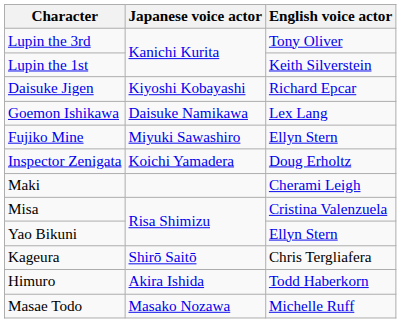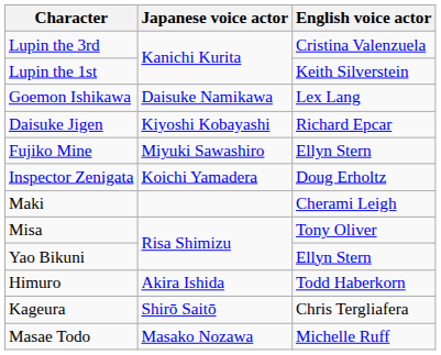 <table class="wikitable">
 <tr>
 <th>Character</th>
 <th>Japanese voice actor</th>
 <th>English voice actor</th>
 </tr>
 <tr>
 <td><a href='#'>Lupin the 3rd</a></td>
 <td rowspan="2"><a href='#'>Kanichi Kurita</a></td>
-<td><a href='#'>Tony Oliver</a></td>
+<td><a href='#'>Cristina Valenzuela</a></td>
 </tr>
 <tr>
 <td><a href='#'>Lupin the 1st</a></td>
 <td><a href='#'>Keith Silverstein</a></td>
 </tr>
 <tr>
+<td><a href='#'>Goemon Ishikawa</a></td>
+<td><a href='#'>Daisuke Namikawa</a></td>
+<td><a href='#'>Lex Lang</a></td>
+</tr>
+<tr>
 <td><a href='#'>Daisuke Jigen</a></td>
 <td><a href='#'>Kiyoshi Kobayashi</a></td>
 <td><a href='#'>Richard Epcar</a></td>
-</tr>
-<tr>
-<td><a href='#'>Goemon Ishikawa</a></td>
-<td><a href='#'>Daisuke Namikawa</a></td>
-<td><a href='#'>Lex Lang</a></td>
 </tr>
 <tr>
 <td><a href='#'>Fujiko Mine</a></td>
 <td><a href='#'>Miyuki Sawashiro</a></td>
 <td><a href='#'>Ellyn Stern</a></td>
 </tr>
 <tr>
 <td><a href='#'>Inspector Zenigata</a></td>
 <td><a href='#'>Koichi Yamadera</a></td>
 <td><a href='#'>Doug Erholtz</a></td>
 </tr>
 <tr>
 <td>Maki</td>
 <td></td>
 <td><a href='#'>Cherami Leigh</a></td>
 </tr>
 <tr>
 <td>Misa</td>
 <td rowspan="2"><a href='#'>Risa Shimizu</a></td>
-<td><a href='#'>Cristina Valenzuela</a></td>
+<td><a href='#'>Tony Oliver</a></td>
 </tr>
 <tr>
 <td>Yao Bikuni</td>
 <td><a href='#'>Ellyn Stern</a></td>
+</tr>
+<tr>
+<td>Himuro</td>
+<td><a href='#'>Akira Ishida</a></td>
+<td><a href='#'>Todd Haberkorn</a></td>
 </tr>
 <tr>
 <td>Kageura</td>
 <td><a href='#'>Shirō Saitō</a></td>
 <td>Chris Tergliafera</td>
 </tr>
 <tr>
-<td>Himuro</td>
-<td><a href='#'>Akira Ishida</a></td>
-<td><a href='#'>Todd Haberkorn</a></td>
-</tr>
-<tr>
 <td>Masae Todo</td>
 <td><a href='#'>Masako Nozawa</a></td>
 <td><a href='#'>Michelle Ruff</a></td>
 </tr>
 </table>
